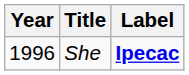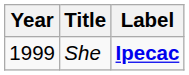 <table class="wikitable">
 <tr>
 <th>Year</th>
 <th>Title</th>
 <th>Label</th>
 </tr>
 <tr>
-<td>1996</td>
+<td>1999</td>
 <td><em>She</em></td>
 <td><strong><a href='#'>Ipecac</a></strong></td>
 </tr>
 </table>
